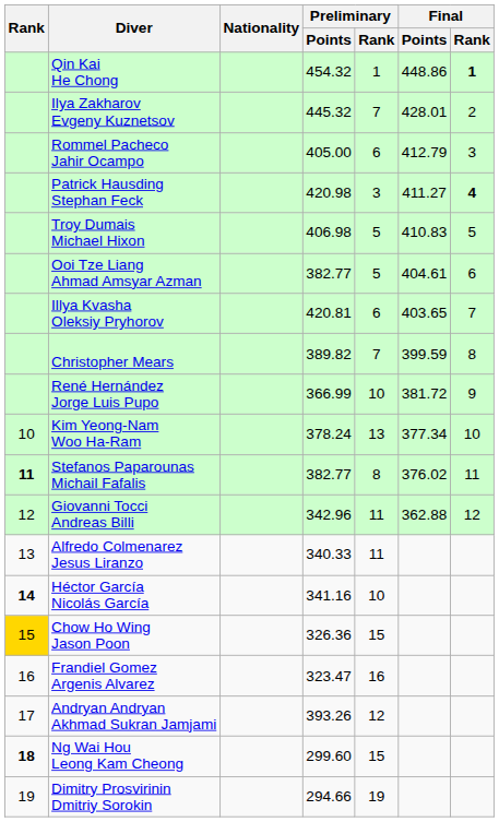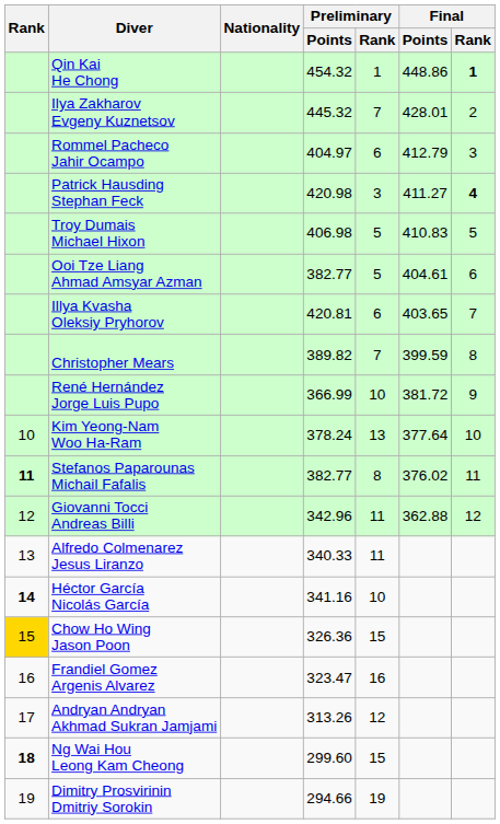 <table class="wikitable sortable" style="text-align:center">
 <tr>
 <th rowspan="2">Rank</th>
 <th rowspan="2">Diver</th>
 <th rowspan="2">Nationality</th>
 <th colspan="2">Preliminary</th>
 <th colspan="2">Final</th>
 </tr>
 <tr>
 <th>Points</th>
 <th>Rank</th>
 <th>Points</th>
 <th>Rank</th>
 </tr>
 <tr bgcolor=ccffcc>
 <td></td>
 <td align=left><a href='#'>Qin Kai</a><br><a href='#'>He Chong</a></td>
 <td align=left></td>
 <td>454.32</td>
 <td>1</td>
 <td>448.86</td>
 <td><strong>1</strong></td>
 </tr>
 <tr bgcolor=ccffcc>
 <td></td>
 <td align=left><a href='#'>Ilya Zakharov</a><br><a href='#'>Evgeny Kuznetsov</a></td>
 <td align=left></td>
 <td>445.32</td>
 <td>7</td>
 <td>428.01</td>
 <td>2</td>
 </tr>
 <tr bgcolor=ccffcc>
 <td></td>
 <td align=left><a href='#'>Rommel Pacheco</a><br><a href='#'>Jahir Ocampo</a></td>
 <td align=left></td>
-<td>405.00</td>
+<td>404.97</td>
 <td>6</td>
 <td>412.79</td>
 <td>3</td>
 </tr>
 <tr bgcolor=ccffcc>
 <td></td>
 <td align=left><a href='#'>Patrick Hausding</a><br><a href='#'>Stephan Feck</a></td>
 <td align=left></td>
 <td>420.98</td>
 <td>3</td>
 <td>411.27</td>
 <td><strong>4</strong></td>
 </tr>
 <tr bgcolor=ccffcc>
 <td></td>
 <td align=left><a href='#'>Troy Dumais</a><br><a href='#'>Michael Hixon</a></td>
 <td align=left></td>
 <td>406.98</td>
 <td>5</td>
 <td>410.83</td>
 <td>5</td>
 </tr>
 <tr bgcolor=ccffcc>
 <td></td>
 <td align=left><a href='#'>Ooi Tze Liang</a><br><a href='#'>Ahmad Amsyar Azman</a></td>
 <td align=left></td>
 <td>382.77</td>
 <td>5</td>
 <td>404.61</td>
 <td>6</td>
 </tr>
 <tr bgcolor=ccffcc>
 <td></td>
 <td align=left><a href='#'>Illya Kvasha</a><br><a href='#'>Oleksiy Pryhorov</a></td>
 <td align=left></td>
 <td>420.81</td>
 <td>6</td>
 <td>403.65</td>
 <td>7</td>
 </tr>
 <tr bgcolor=ccffcc>
 <td></td>
 <td align=left><br><a href='#'>Christopher Mears</a></td>
 <td align=left></td>
 <td>389.82</td>
 <td>7</td>
 <td>399.59</td>
 <td>8</td>
 </tr>
 <tr bgcolor=ccffcc>
 <td></td>
 <td align=left><a href='#'>René Hernández</a><br><a href='#'>Jorge Luis Pupo</a></td>
 <td align=left></td>
 <td>366.99</td>
 <td>10</td>
 <td>381.72</td>
 <td>9</td>
 </tr>
 <tr bgcolor=ccffcc>
 <td>10</td>
 <td align=left><a href='#'>Kim Yeong-Nam</a><br><a href='#'>Woo Ha-Ram</a></td>
 <td align=left></td>
 <td>378.24</td>
 <td>13</td>
-<td>377.34</td>
+<td>377.64</td>
 <td>10</td>
 </tr>
 <tr bgcolor=ccffcc>
 <td><strong>11</strong></td>
 <td align=left><a href='#'>Stefanos Paparounas</a><br><a href='#'>Michail Fafalis</a></td>
 <td align=left></td>
 <td>382.77</td>
 <td>8</td>
 <td>376.02</td>
 <td>11</td>
 </tr>
 <tr bgcolor=ccffcc>
 <td>12</td>
 <td align=left><a href='#'>Giovanni Tocci</a><br><a href='#'>Andreas Billi</a></td>
 <td align=left></td>
 <td>342.96</td>
 <td>11</td>
 <td>362.88</td>
 <td>12</td>
 </tr>
 <tr>
 <td>13</td>
 <td align=left><a href='#'>Alfredo Colmenarez</a><br><a href='#'>Jesus Liranzo</a></td>
 <td align=left></td>
 <td>340.33</td>
 <td>11</td>
 <td></td>
 <td></td>
 </tr>
 <tr>
 <td><strong>14</strong></td>
 <td align=left><a href='#'>Héctor García</a><br><a href='#'>Nicolás García</a></td>
 <td align=left></td>
 <td>341.16</td>
 <td>10</td>
 <td></td>
 <td></td>
 </tr>
 <tr>
 <td style="background: gold;">15</td>
 <td align=left><a href='#'>Chow Ho Wing</a><br><a href='#'>Jason Poon</a></td>
 <td align=left></td>
 <td>326.36</td>
 <td>15</td>
 <td></td>
 <td></td>
 </tr>
 <tr>
 <td>16</td>
 <td align=left><a href='#'>Frandiel Gomez</a><br><a href='#'>Argenis Alvarez</a></td>
 <td align=left></td>
 <td>323.47</td>
 <td>16</td>
 <td></td>
 <td></td>
 </tr>
 <tr>
 <td>17</td>
 <td align=left><a href='#'>Andryan Andryan</a><br><a href='#'>Akhmad Sukran Jamjami</a></td>
 <td align=left></td>
-<td>393.26</td>
+<td>313.26</td>
 <td>12</td>
 <td></td>
 <td></td>
 </tr>
 <tr>
 <td><strong>18</strong></td>
 <td align=left><a href='#'>Ng Wai Hou</a><br><a href='#'>Leong Kam Cheong</a></td>
 <td align=left></td>
 <td>299.60</td>
 <td>15</td>
 <td></td>
 <td></td>
 </tr>
 <tr>
 <td>19</td>
 <td align=left><a href='#'>Dimitry Prosvirinin</a><br><a href='#'>Dmitriy Sorokin</a></td>
 <td align=left></td>
 <td>294.66</td>
 <td>19</td>
 <td></td>
 <td></td>
 </tr>
 </table>
